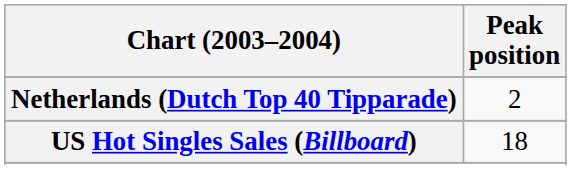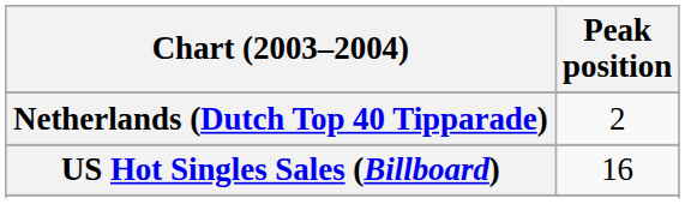 <table class="wikitable sortable plainrowheaders" style="text-align:center">
 <tr>
 <th scope="col">Chart (2003–2004)</th>
 <th scope="col">Peak<br>position</th>
 </tr>
 <tr>
 </tr>
 <tr>
 <th scope="row">Netherlands (<a href='#'>Dutch Top 40 Tipparade</a>)</th>
 <td>2</td>
 </tr>
 <tr>
 </tr>
 <tr>
 <th scope="row">US <a href='#'>Hot Singles Sales</a> (<em><a href='#'>Billboard</a></em>)</th>
-<td>18</td>
+<td>16</td>
 </tr>
 <tr>
 </tr>
 <tr>
 </tr>
 </table>
